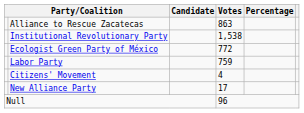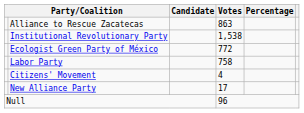 <table class="wikitable">
 <tr>
 <th colspan="2"><strong>Party/Coalition</strong></th>
 <th><strong>Candidate</strong></th>
 <th><strong>Votes</strong></th>
 <th><strong>Percentage</strong></th>
 <th></th>
 </tr>
 <tr>
 <td></td>
 <td>Alliance to Rescue Zacatecas</td>
 <td></td>
 <td>863</td>
 <td></td>
 <td></td>
 </tr>
 <tr>
 <td></td>
 <td><a href='#'>Institutional Revolutionary Party</a></td>
 <td></td>
 <td>1,538</td>
 <td></td>
 <td></td>
 </tr>
 <tr>
 <td></td>
 <td><a href='#'>Ecologist Green Party of México</a></td>
 <td></td>
 <td>772</td>
 <td></td>
 <td></td>
 </tr>
 <tr>
 <td></td>
 <td><a href='#'>Labor Party</a></td>
 <td></td>
-<td>759</td>
+<td>758</td>
 <td></td>
 <td></td>
 </tr>
 <tr>
 <td></td>
 <td><a href='#'>Citizens' Movement</a></td>
 <td></td>
 <td>4</td>
 <td></td>
 </tr>
 <tr>
 <td></td>
 <td><a href='#'>New Alliance Party</a></td>
 <td></td>
 <td>17</td>
 <td></td>
 <td></td>
 </tr>
 <tr>
 <td colspan="3">Null</td>
 <td colspan="3">96</td>
 </tr>
 </table>
